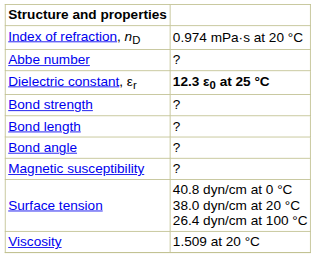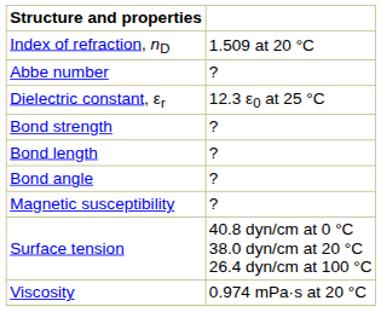 <table border="1" cellspacing="0" cellpadding="3" style="margin: 0 0 0 0.5em; background: #FFFFFF; border-collapse: collapse; border-color: #C0C090;">
 <tr>
 <th>Structure and properties</th>
 </tr>
 <tr>
 <td><a href='#'>Index of refraction</a>, <em>n</em><sub>D</sub></td>
-<td>0.974 mPa·s at 20 °C</td>
+<td>1.509 at 20 °C </td>
 </tr>
 <tr>
 <td><a href='#'>Abbe number</a></td>
 <td>? </td>
 </tr>
 <tr>
 <td><a href='#'>Dielectric constant</a>, ε<sub>r</sub></td>
-<td><strong>12.3 ε<sub>0</sub> at 25 °C </strong></td>
+<td>12.3 ε<sub>0</sub> at 25 °C </td>
 </tr>
 <tr>
 <td><a href='#'>Bond strength</a></td>
 <td>? </td>
 </tr>
 <tr>
 <td><a href='#'>Bond length</a></td>
 <td>? </td>
 </tr>
 <tr>
 <td><a href='#'>Bond angle</a></td>
 <td>? </td>
 </tr>
 <tr>
 <td><a href='#'>Magnetic susceptibility</a></td>
 <td>? </td>
 </tr>
 <tr>
 <td><a href='#'>Surface tension</a></td>
 <td>40.8 dyn/cm at 0 °C<br>38.0 dyn/cm at 20 °C<br>26.4 dyn/cm at 100 °C</td>
 </tr>
 <tr>
 <td><a href='#'>Viscosity</a></td>
-<td>1.509 at 20 °C </td>
+<td>0.974 mPa·s at 20 °C</td>
 </tr>
 <tr>
 </tr>
 </table>
